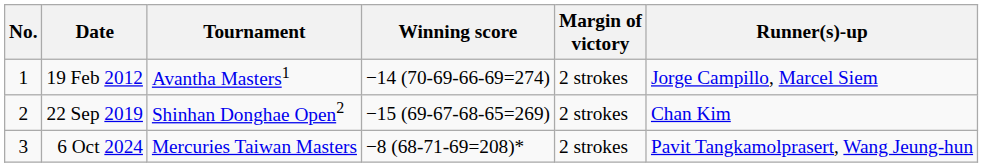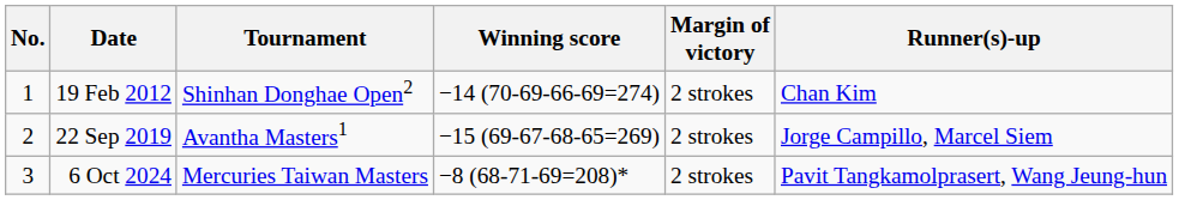 <table class="wikitable" style="font-size:95%;">
 <tr>
 <th>No.</th>
 <th>Date</th>
 <th>Tournament</th>
 <th>Winning score</th>
 <th>Margin of<br>victory</th>
 <th>Runner(s)-up</th>
 </tr>
 <tr>
 <td align=center>1</td>
 <td align=right>19 Feb <a href='#'>2012</a></td>
-<td><a href='#'>Avantha Masters</a><sup>1</sup></td>
+<td><a href='#'>Shinhan Donghae Open</a><sup>2</sup></td>
 <td>−14 (70-69-66-69=274)</td>
 <td>2 strokes</td>
-<td> <a href='#'>Jorge Campillo</a>,  <a href='#'>Marcel Siem</a></td>
+<td> <a href='#'>Chan Kim</a></td>
 </tr>
 <tr>
 <td align=center>2</td>
 <td align=right>22 Sep <a href='#'>2019</a></td>
-<td><a href='#'>Shinhan Donghae Open</a><sup>2</sup></td>
+<td><a href='#'>Avantha Masters</a><sup>1</sup></td>
 <td>−15 (69-67-68-65=269)</td>
 <td>2 strokes</td>
-<td> <a href='#'>Chan Kim</a></td>
+<td> <a href='#'>Jorge Campillo</a>,  <a href='#'>Marcel Siem</a></td>
 </tr>
 <tr>
 <td align=center>3</td>
 <td align=right>6 Oct <a href='#'>2024</a></td>
 <td><a href='#'>Mercuries Taiwan Masters</a></td>
 <td>−8 (68-71-69=208)*</td>
 <td>2 strokes</td>
 <td> <a href='#'>Pavit Tangkamolprasert</a>,  <a href='#'>Wang Jeung-hun</a></td>
 </tr>
 </table>
